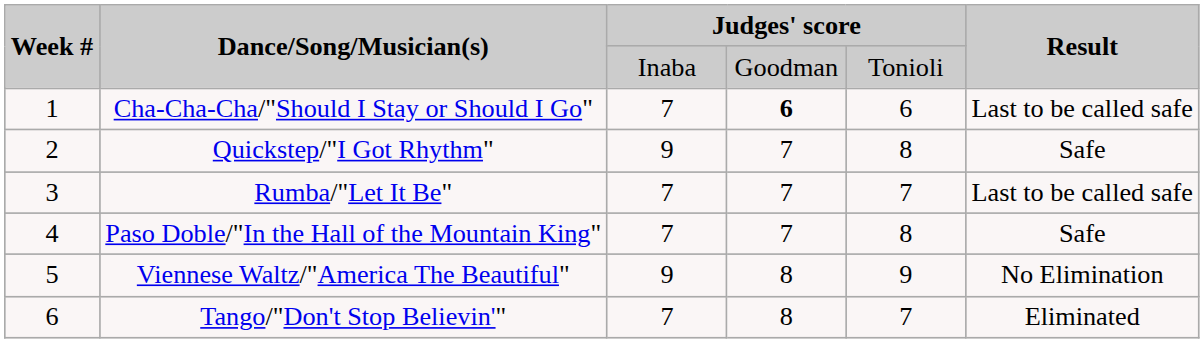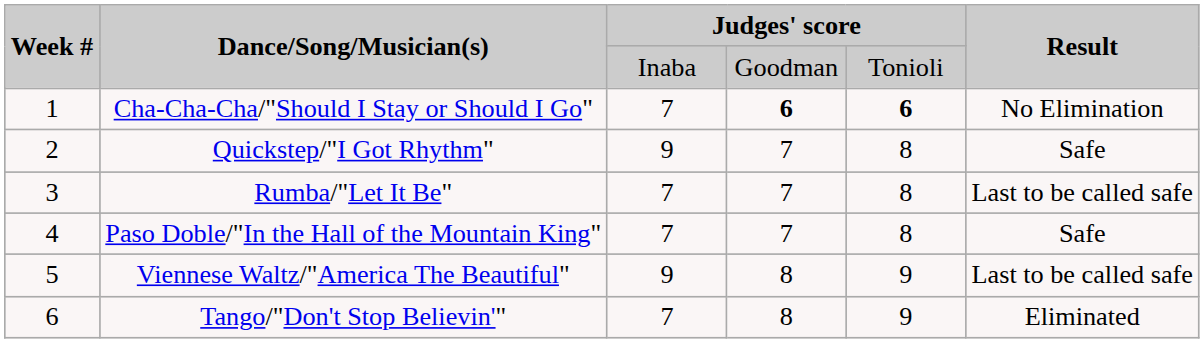 <table class="wikitable">
 <tr style="text-align:Center; background:#ccc;">
 <td rowspan="2"><strong>Week #</strong></td>
 <td rowspan="2"><strong>Dance/Song/Musician(s)</strong></td>
 <td colspan="3"><strong>Judges' score</strong></td>
 <td rowspan="2"><strong>Result</strong></td>
 </tr>
 <tr style="text-align:center; background:#ccc;">
 <td style="width:10%; ">Inaba</td>
 <td style="width:10%; ">Goodman</td>
 <td style="width:10%; ">Tonioli</td>
 </tr>
 <tr style="text-align:center; background:#faf6f6;">
 <td>1</td>
 <td><a href='#'>Cha-Cha-Cha</a>/"<a href='#'>Should I Stay or Should I Go</a>"</td>
 <td>7</td>
 <td><strong>6</strong></td>
-<td>6</td>
-<td>Last to be called safe</td>
+<td><strong>6</strong></td>
+<td>No Elimination</td>
 </tr>
 <tr style="text-align:center; background:#faf6f6;">
 <td>2</td>
 <td><a href='#'>Quickstep</a>/"<a href='#'>I Got Rhythm</a>"</td>
 <td>9</td>
 <td>7</td>
 <td>8</td>
 <td>Safe</td>
 </tr>
 <tr style="text-align:center; background:#faf6f6;">
 <td>3</td>
 <td><a href='#'>Rumba</a>/"<a href='#'>Let It Be</a>"</td>
 <td>7</td>
 <td>7</td>
-<td>7</td>
+<td>8</td>
 <td>Last to be called safe</td>
 </tr>
 <tr style="text-align:center; background:#faf6f6;">
 <td>4</td>
 <td><a href='#'>Paso Doble</a>/"<a href='#'>In the Hall of the Mountain King</a>"</td>
 <td>7</td>
 <td>7</td>
 <td>8</td>
 <td>Safe</td>
 </tr>
 <tr style="text-align:center; background:#faf6f6;">
 <td>5</td>
 <td><a href='#'>Viennese Waltz</a>/"<a href='#'>America The Beautiful</a>"</td>
 <td>9</td>
 <td>8</td>
 <td>9</td>
-<td>No Elimination</td>
+<td>Last to be called safe</td>
 </tr>
 <tr style="text-align:center; background:#faf6f6;">
 <td>6</td>
 <td><a href='#'>Tango</a>/"<a href='#'>Don't Stop Believin'</a>"</td>
 <td>7</td>
 <td>8</td>
-<td>7</td>
+<td>9</td>
 <td>Eliminated</td>
 </tr>
 </table>
